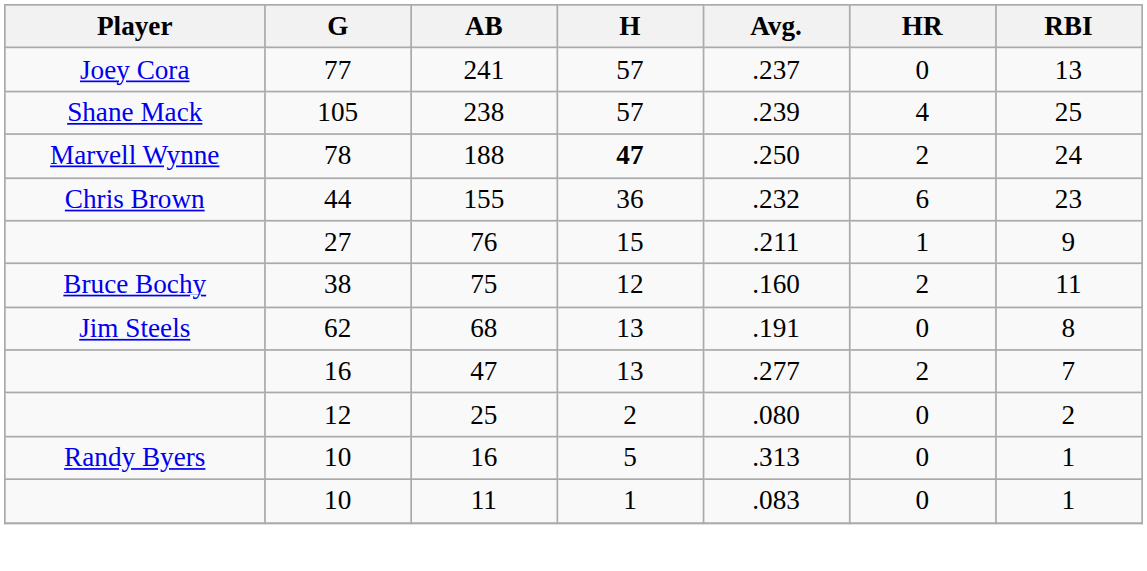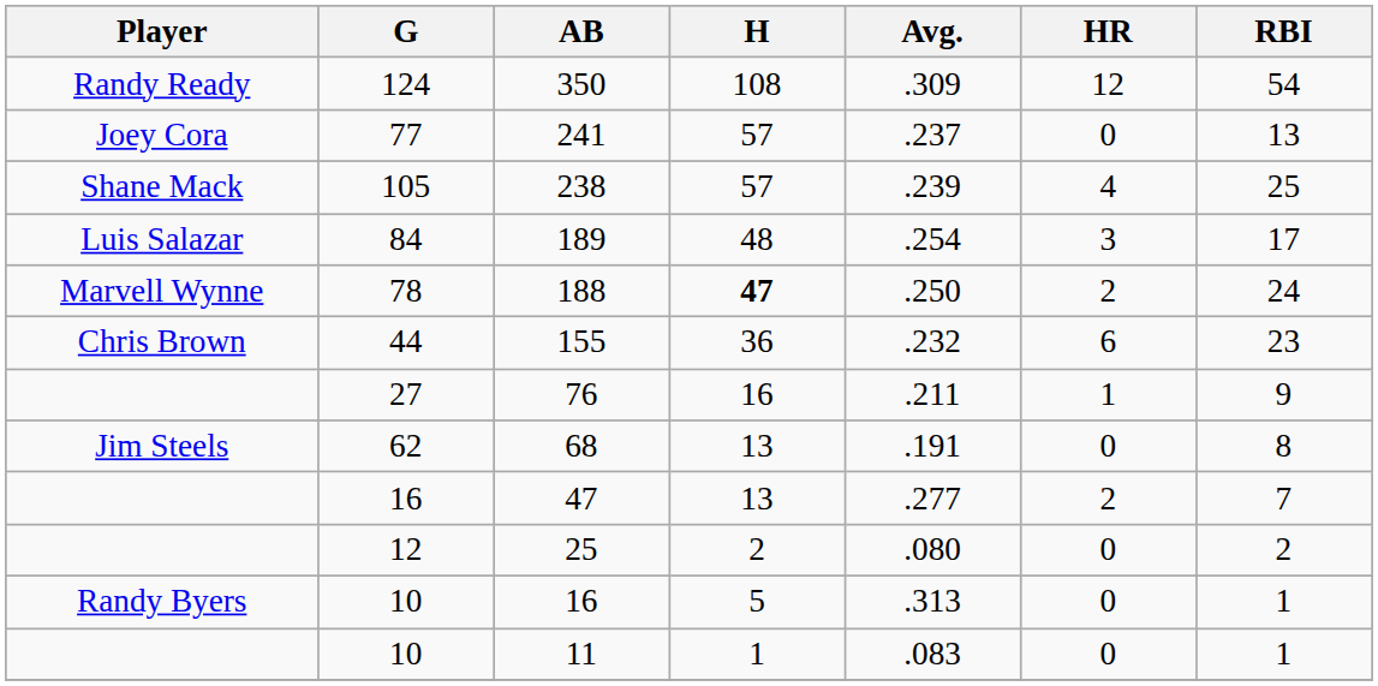 <table class="wikitable sortable">
 <tr>
 <th bgcolor="#DDDDFF" width="16%">Player</th>
 <th bgcolor="#DDDDFF" width="9%">G</th>
 <th bgcolor="#DDDDFF" width="9%">AB</th>
 <th bgcolor="#DDDDFF" width="9%">H</th>
 <th bgcolor="#DDDDFF" width="9%">Avg.</th>
 <th bgcolor="#DDDDFF" width="9%">HR</th>
 <th bgcolor="#DDDDFF" width="9%">RBI</th>
+</tr>
+<tr align="center">
+<td><a href='#'>Randy Ready</a></td>
+<td>124</td>
+<td>350</td>
+<td>108</td>
+<td>.309</td>
+<td>12</td>
+<td>54</td>
 </tr>
 <tr align=center>
 <td><a href='#'>Joey Cora</a></td>
 <td>77</td>
 <td>241</td>
 <td>57</td>
 <td>.237</td>
 <td>0</td>
 <td>13</td>
 </tr>
 <tr align=center>
 <td><a href='#'>Shane Mack</a></td>
 <td>105</td>
 <td>238</td>
 <td>57</td>
 <td>.239</td>
 <td>4</td>
 <td>25</td>
+</tr>
+<tr align=center>
+<td><a href='#'>Luis Salazar</a></td>
+<td>84</td>
+<td>189</td>
+<td>48</td>
+<td>.254</td>
+<td>3</td>
+<td>17</td>
 </tr>
 <tr align=center>
 <td><a href='#'>Marvell Wynne</a></td>
 <td>78</td>
 <td>188</td>
 <td><strong>47</strong></td>
 <td>.250</td>
 <td>2</td>
 <td>24</td>
 </tr>
 <tr align=center>
 <td><a href='#'>Chris Brown</a></td>
 <td>44</td>
 <td>155</td>
 <td>36</td>
 <td>.232</td>
 <td>6</td>
 <td>23</td>
 </tr>
 <tr align=center>
 <td></td>
 <td>27</td>
 <td>76</td>
-<td>15</td>
+<td>16</td>
 <td>.211</td>
 <td>1</td>
 <td>9</td>
-</tr>
-<tr align="center">
-<td><a href='#'>Bruce Bochy</a></td>
-<td>38</td>
-<td>75</td>
-<td>12</td>
-<td>.160</td>
-<td>2</td>
-<td>11</td>
 </tr>
 <tr align=center>
 <td><a href='#'>Jim Steels</a></td>
 <td>62</td>
 <td>68</td>
 <td>13</td>
 <td>.191</td>
 <td>0</td>
 <td>8</td>
 </tr>
 <tr align=center>
 <td></td>
 <td>16</td>
 <td>47</td>
 <td>13</td>
 <td>.277</td>
 <td>2</td>
 <td>7</td>
 </tr>
 <tr align="center">
 <td></td>
 <td>12</td>
 <td>25</td>
 <td>2</td>
 <td>.080</td>
 <td>0</td>
 <td>2</td>
 </tr>
 <tr align="center">
 <td><a href='#'>Randy Byers</a></td>
 <td>10</td>
 <td>16</td>
 <td>5</td>
 <td>.313</td>
 <td>0</td>
 <td>1</td>
 </tr>
 <tr align=center>
 <td></td>
 <td>10</td>
 <td>11</td>
 <td>1</td>
 <td>.083</td>
 <td>0</td>
 <td>1</td>
 </tr>
 <tr align="center">
 </tr>
 </table>
